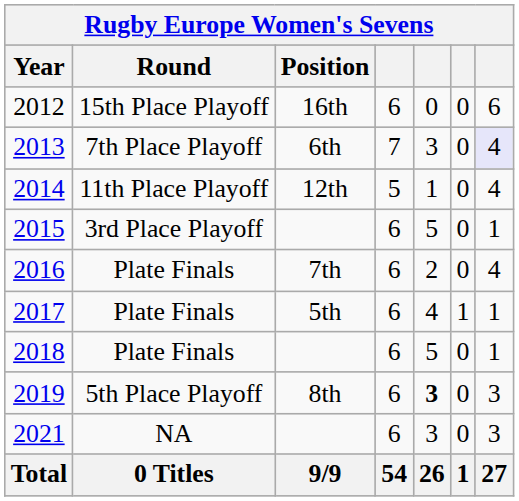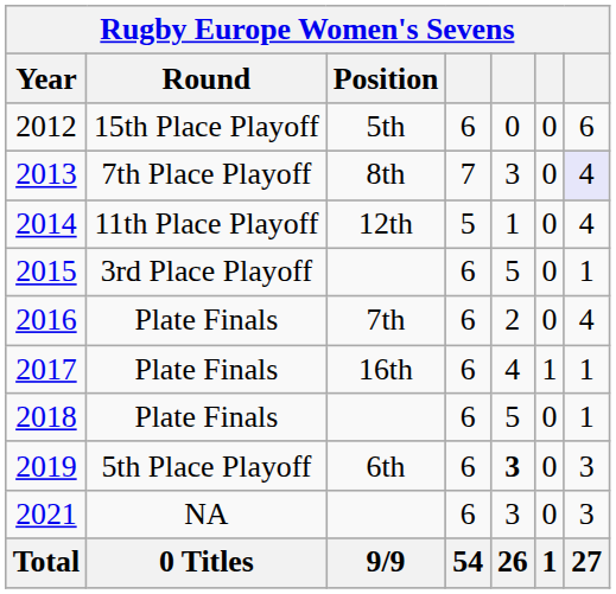 <table class="wikitable" style="text-align: center;">
 <tr>
 <th colspan=10><a href='#'>Rugby Europe Women's Sevens</a></th>
 </tr>
 <tr>
 <th>Year</th>
 <th>Round</th>
 <th>Position</th>
 <th></th>
 <th></th>
 <th></th>
 <th></th>
 </tr>
 <tr>
 <td>2012</td>
 <td>15th Place Playoff</td>
-<td>16th</td>
+<td>5th</td>
 <td>6</td>
 <td>0</td>
 <td>0</td>
 <td>6</td>
 </tr>
 <tr>
 <td> <a href='#'>2013</a></td>
 <td>7th Place Playoff</td>
-<td>6th</td>
+<td>8th</td>
 <td>7</td>
 <td>3</td>
 <td>0</td>
 <td style="background: lavender;">4</td>
 </tr>
 <tr>
 <td> <a href='#'>2014</a></td>
 <td>11th Place Playoff</td>
 <td>12th</td>
 <td>5</td>
 <td>1</td>
 <td>0</td>
 <td>4</td>
 </tr>
 <tr>
 <td> <a href='#'>2015</a></td>
 <td>3rd Place Playoff</td>
 <td></td>
 <td>6</td>
 <td>5</td>
 <td>0</td>
 <td>1</td>
 </tr>
 <tr>
 <td> <a href='#'>2016</a></td>
 <td>Plate Finals</td>
 <td>7th</td>
 <td>6</td>
 <td>2</td>
 <td>0</td>
 <td>4</td>
 </tr>
 <tr>
 <td> <a href='#'>2017</a></td>
 <td>Plate Finals</td>
-<td>5th</td>
+<td>16th</td>
 <td>6</td>
 <td>4</td>
 <td>1</td>
 <td>1</td>
 </tr>
 <tr>
 <td> <a href='#'>2018</a></td>
 <td>Plate Finals</td>
 <td></td>
 <td>6</td>
 <td>5</td>
 <td>0</td>
 <td>1</td>
 </tr>
 <tr>
 <td> <a href='#'>2019</a></td>
 <td>5th Place Playoff</td>
-<td>8th</td>
+<td>6th</td>
 <td>6</td>
 <td><strong>3</strong></td>
 <td>0</td>
 <td>3</td>
 </tr>
 <tr>
 <td> <a href='#'>2021</a></td>
 <td>NA</td>
 <td></td>
 <td>6</td>
 <td>3</td>
 <td>0</td>
 <td>3</td>
 </tr>
 <tr>
 <th><strong>Total</strong></th>
 <th><strong>0 Titles</strong></th>
 <th><strong>9/9</strong></th>
 <th><strong>54</strong></th>
 <th><strong>26</strong></th>
 <th><strong>1</strong></th>
 <th><strong>27</strong></th>
 </tr>
 </table>
